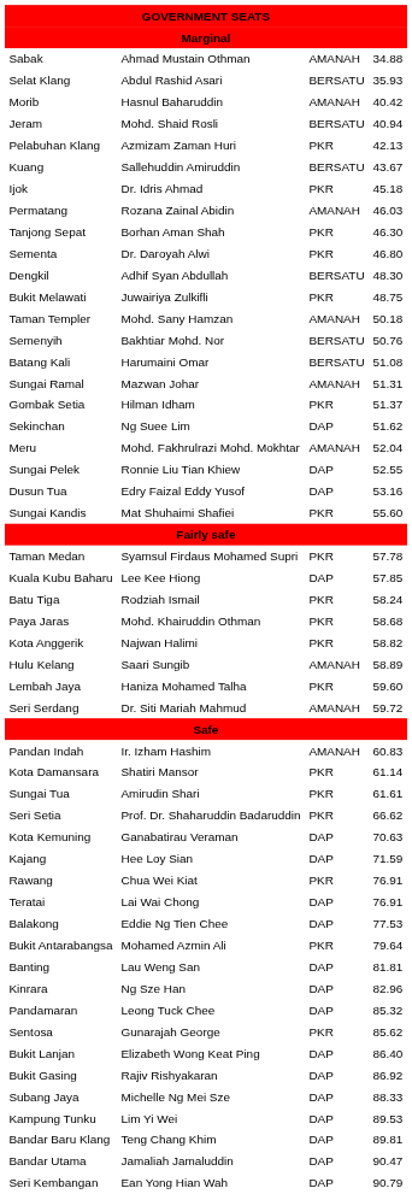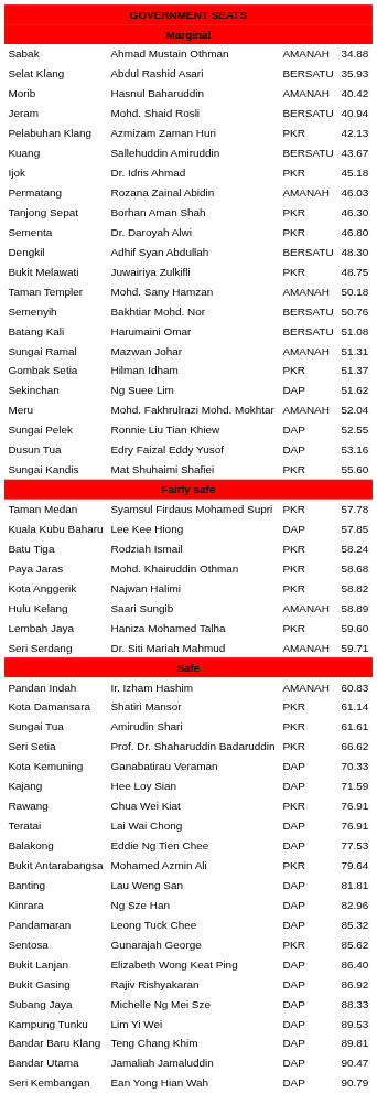 <table class="toccolours" cellpadding="5" cellspacing="0" style="float:left; margin-right:.5em; margin-top:.4em; font-size:90%;">
 <tr>
 <td colspan="4"  style="text-align:center; background:red;"><span><strong>GOVERNMENT SEATS</strong></span></td>
 </tr>
 <tr>
 <td colspan="4"  style="text-align:center; background:red;"><span><strong>Marginal</strong></span></td>
 </tr>
 <tr>
 <td>Sabak</td>
 <td>Ahmad Mustain Othman</td>
 <td>AMANAH</td>
 <td style="text-align:center;">34.88</td>
 </tr>
 <tr>
 <td>Selat Klang</td>
 <td>Abdul Rashid Asari</td>
 <td>BERSATU</td>
 <td style="text-align:center;">35.93</td>
 </tr>
 <tr>
 <td>Morib</td>
 <td>Hasnul Baharuddin</td>
 <td>AMANAH</td>
 <td style="text-align:center;">40.42</td>
 </tr>
 <tr>
 <td>Jeram</td>
 <td>Mohd. Shaid Rosli</td>
 <td>BERSATU</td>
 <td style="text-align:center;">40.94</td>
 </tr>
 <tr>
 <td>Pelabuhan Klang</td>
 <td>Azmizam Zaman Huri</td>
 <td>PKR</td>
 <td style="text-align:center;">42.13</td>
 </tr>
 <tr>
 <td>Kuang</td>
 <td>Sallehuddin Amiruddin</td>
 <td>BERSATU</td>
 <td style="text-align:center;">43.67</td>
 </tr>
 <tr>
 <td>Ijok</td>
 <td>Dr. Idris Ahmad</td>
 <td>PKR</td>
 <td style="text-align:center;">45.18</td>
 </tr>
 <tr>
 <td>Permatang</td>
 <td>Rozana Zainal Abidin</td>
 <td>AMANAH</td>
 <td style="text-align:center;">46.03</td>
 </tr>
 <tr>
 <td>Tanjong Sepat</td>
 <td>Borhan Aman Shah</td>
 <td>PKR</td>
 <td style="text-align:center;">46.30</td>
 </tr>
 <tr>
 <td>Sementa</td>
 <td>Dr. Daroyah Alwi</td>
 <td>PKR</td>
 <td style="text-align:center;">46.80</td>
 </tr>
 <tr>
 <td>Dengkil</td>
 <td>Adhif Syan Abdullah</td>
 <td>BERSATU</td>
 <td style="text-align:center;">48.30</td>
 </tr>
 <tr>
 <td>Bukit Melawati</td>
 <td>Juwairiya Zulkifli</td>
 <td>PKR</td>
 <td style="text-align:center;">48.75</td>
 </tr>
 <tr>
 <td>Taman Templer</td>
 <td>Mohd. Sany Hamzan</td>
 <td>AMANAH</td>
 <td style="text-align:center;">50.18</td>
 </tr>
 <tr>
 <td>Semenyih</td>
 <td>Bakhtiar Mohd. Nor</td>
 <td>BERSATU</td>
 <td style="text-align:center;">50.76</td>
 </tr>
 <tr>
 <td>Batang Kali</td>
 <td>Harumaini Omar</td>
 <td>BERSATU</td>
 <td style="text-align:center;">51.08</td>
 </tr>
 <tr>
 <td>Sungai Ramal</td>
 <td>Mazwan Johar</td>
 <td>AMANAH</td>
 <td style="text-align:center;">51.31</td>
 </tr>
 <tr>
 <td>Gombak Setia</td>
 <td>Hilman Idham</td>
 <td>PKR</td>
 <td style="text-align:center;">51.37</td>
 </tr>
 <tr>
 <td>Sekinchan</td>
 <td>Ng Suee Lim</td>
 <td>DAP</td>
 <td style="text-align:center;">51.62</td>
 </tr>
 <tr>
 <td>Meru</td>
 <td>Mohd. Fakhrulrazi Mohd. Mokhtar</td>
 <td>AMANAH</td>
 <td style="text-align:center;">52.04</td>
 </tr>
 <tr>
 <td>Sungai Pelek</td>
 <td>Ronnie Liu Tian Khiew</td>
 <td>DAP</td>
 <td style="text-align:center;">52.55</td>
 </tr>
 <tr>
 <td>Dusun Tua</td>
 <td>Edry Faizal Eddy Yusof</td>
 <td>DAP</td>
 <td style="text-align:center;">53.16</td>
 </tr>
 <tr>
 <td>Sungai Kandis</td>
 <td>Mat Shuhaimi Shafiei</td>
 <td>PKR</td>
 <td style="text-align:center;">55.60</td>
 </tr>
 <tr>
 <td colspan="4"  style="text-align:center; background:red;"><span><strong>Fairly safe</strong></span></td>
 </tr>
 <tr>
 <td>Taman Medan</td>
 <td>Syamsul Firdaus Mohamed Supri</td>
 <td>PKR</td>
 <td style="text-align:center;">57.78</td>
 </tr>
 <tr>
 <td>Kuala Kubu Baharu</td>
 <td>Lee Kee Hiong</td>
 <td>DAP</td>
 <td style="text-align:center;">57.85</td>
 </tr>
 <tr>
 <td>Batu Tiga</td>
 <td>Rodziah Ismail</td>
 <td>PKR</td>
 <td style="text-align:center;">58.24</td>
 </tr>
 <tr>
 <td>Paya Jaras</td>
 <td>Mohd. Khairuddin Othman</td>
 <td>PKR</td>
 <td style="text-align:center;">58.68</td>
 </tr>
 <tr>
 <td>Kota Anggerik</td>
 <td>Najwan Halimi</td>
 <td>PKR</td>
 <td style="text-align:center;">58.82</td>
 </tr>
 <tr>
 <td>Hulu Kelang</td>
 <td>Saari Sungib</td>
 <td>AMANAH</td>
 <td style="text-align:center;">58.89</td>
 </tr>
 <tr>
 <td>Lembah Jaya</td>
 <td>Haniza Mohamed Talha</td>
 <td>PKR</td>
 <td style="text-align:center;">59.60</td>
 </tr>
 <tr>
 <td>Seri Serdang</td>
 <td>Dr. Siti Mariah Mahmud</td>
 <td>AMANAH</td>
-<td style="text-align:center;">59.72</td>
+<td style="text-align:center;">59.71</td>
 </tr>
 <tr>
 <td colspan="4"  style="text-align:center; background:red;"><span><strong>Safe</strong></span></td>
 </tr>
 <tr>
 <td>Pandan Indah</td>
 <td>Ir. Izham Hashim</td>
 <td>AMANAH</td>
 <td style="text-align:center;">60.83</td>
 </tr>
 <tr>
 <td>Kota Damansara</td>
 <td>Shatiri Mansor</td>
 <td>PKR</td>
 <td style="text-align:center;">61.14</td>
 </tr>
 <tr>
 <td>Sungai Tua</td>
 <td>Amirudin Shari</td>
 <td>PKR</td>
 <td style="text-align:center;">61.61</td>
 </tr>
 <tr>
 <td>Seri Setia</td>
 <td>Prof. Dr. Shaharuddin Badaruddin</td>
 <td>PKR</td>
 <td style="text-align:center;">66.62</td>
 </tr>
 <tr>
 <td>Kota Kemuning</td>
 <td>Ganabatirau Veraman</td>
 <td>DAP</td>
-<td style="text-align:center;">70.63</td>
+<td style="text-align:center;">70.33</td>
 </tr>
 <tr>
 <td>Kajang</td>
 <td>Hee Loy Sian</td>
 <td>DAP</td>
 <td style="text-align:center;">71.59</td>
 </tr>
 <tr>
 <td>Rawang</td>
 <td>Chua Wei Kiat</td>
 <td>PKR</td>
 <td style="text-align:center;">76.91</td>
 </tr>
 <tr>
 <td>Teratai</td>
 <td>Lai Wai Chong</td>
 <td>DAP</td>
 <td style="text-align:center;">76.91</td>
 </tr>
 <tr>
 <td>Balakong</td>
 <td>Eddie Ng Tien Chee</td>
 <td>DAP</td>
 <td style="text-align:center;">77.53</td>
 </tr>
 <tr>
 <td>Bukit Antarabangsa</td>
 <td>Mohamed Azmin Ali</td>
 <td>PKR</td>
 <td style="text-align:center;">79.64</td>
 </tr>
 <tr>
 <td>Banting</td>
 <td>Lau Weng San</td>
 <td>DAP</td>
 <td style="text-align:center;">81.81</td>
 </tr>
 <tr>
 <td>Kinrara</td>
 <td>Ng Sze Han</td>
 <td>DAP</td>
 <td style="text-align:center;">82.96</td>
 </tr>
 <tr>
 <td>Pandamaran</td>
 <td>Leong Tuck Chee</td>
 <td>DAP</td>
 <td style="text-align:center;">85.32</td>
 </tr>
 <tr>
 <td>Sentosa</td>
 <td>Gunarajah George</td>
 <td>PKR</td>
 <td style="text-align:center;">85.62</td>
 </tr>
 <tr>
 <td>Bukit Lanjan</td>
 <td>Elizabeth Wong Keat Ping</td>
 <td>DAP</td>
 <td style="text-align:center;">86.40</td>
 </tr>
 <tr>
 <td>Bukit Gasing</td>
 <td>Rajiv Rishyakaran</td>
 <td>DAP</td>
 <td style="text-align:center;">86.92</td>
 </tr>
 <tr>
 <td>Subang Jaya</td>
 <td>Michelle Ng Mei Sze</td>
 <td>DAP</td>
 <td style="text-align:center;">88.33</td>
 </tr>
 <tr>
 <td>Kampung Tunku</td>
 <td>Lim Yi Wei</td>
 <td>DAP</td>
 <td style="text-align:center;">89.53</td>
 </tr>
 <tr>
 <td>Bandar Baru Klang</td>
 <td>Teng Chang Khim</td>
 <td>DAP</td>
 <td style="text-align:center;">89.81</td>
 </tr>
 <tr>
 <td>Bandar Utama</td>
 <td>Jamaliah Jamaluddin</td>
 <td>DAP</td>
 <td style="text-align:center;">90.47</td>
 </tr>
 <tr>
 <td>Seri Kembangan</td>
 <td>Ean Yong Hian Wah</td>
 <td>DAP</td>
 <td style="text-align:center;">90.79</td>
 </tr>
 </table>
